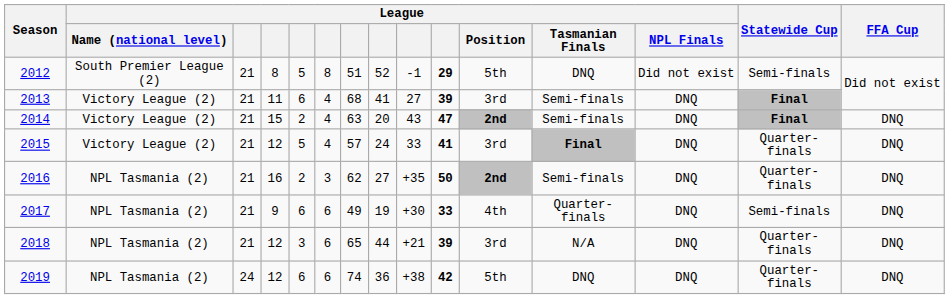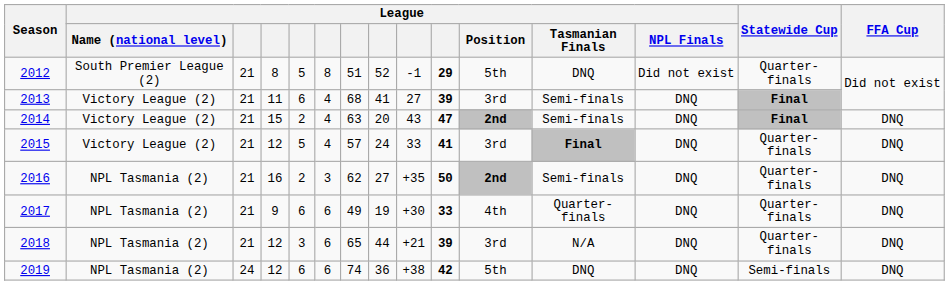 <table class="wikitable" style="text-align:center; font-size:85%;width:95%; text-align:center">
 <tr>
 <th rowspan=2 width=3%>Season</th>
 <th rowspan=1 colspan=12 width=28%>League</th>
 <th rowspan=2 width=8%><a href='#'>Statewide Cup</a></th>
 <th rowspan=2 width=8%><a href='#'>FFA Cup</a></th>
 </tr>
 <tr>
 <th width=13%>Name (<a href='#'>national level</a>)</th>
 <th width=2%></th>
 <th width=2%></th>
 <th width=2%></th>
 <th width=2%></th>
 <th width=2%></th>
 <th width=2%></th>
 <th width=2%></th>
 <th width=2%></th>
 <th width=2%>Position</th>
 <th width=8%>Tasmanian Finals</th>
 <th width=8%><a href='#'>NPL Finals</a></th>
 </tr>
 <tr>
 <td><a href='#'>2012</a></td>
 <td>South Premier League (2)</td>
 <td>21</td>
 <td>8</td>
 <td>5</td>
 <td>8</td>
 <td>51</td>
 <td>52</td>
 <td>-1</td>
 <td><strong>29</strong></td>
 <td>5th</td>
 <td>DNQ</td>
 <td>Did not exist</td>
-<td>Semi-finals</td>
+<td>Quarter-finals</td>
 <td rowspan=2>Did not exist</td>
 </tr>
 <tr>
 <td><a href='#'>2013</a></td>
 <td>Victory League (2)</td>
 <td>21</td>
 <td>11</td>
 <td>6</td>
 <td>4</td>
 <td>68</td>
 <td>41</td>
 <td>27</td>
 <td><strong>39</strong></td>
 <td>3rd</td>
 <td>Semi-finals</td>
 <td>DNQ</td>
 <td bgcolor=silver><strong>Final</strong></td>
 </tr>
 <tr>
 <td><a href='#'>2014</a></td>
 <td>Victory League (2)</td>
 <td>21</td>
 <td>15</td>
 <td>2</td>
 <td>4</td>
 <td>63</td>
 <td>20</td>
 <td>43</td>
 <td><strong>47</strong></td>
 <td bgcolor=silver><strong>2nd</strong></td>
 <td>Semi-finals</td>
 <td>DNQ</td>
 <td bgcolor=silver><strong>Final</strong></td>
 <td>DNQ</td>
 </tr>
 <tr>
 <td><a href='#'>2015</a></td>
 <td>Victory League (2)</td>
 <td>21</td>
 <td>12</td>
 <td>5</td>
 <td>4</td>
 <td>57</td>
 <td>24</td>
 <td>33</td>
 <td><strong>41</strong></td>
 <td>3rd</td>
 <td bgcolor=silver><strong>Final</strong></td>
 <td>DNQ</td>
 <td>Quarter-finals</td>
 <td>DNQ</td>
 </tr>
 <tr>
 <td><a href='#'>2016</a></td>
 <td>NPL Tasmania (2)</td>
 <td>21</td>
 <td>16</td>
 <td>2</td>
 <td>3</td>
 <td>62</td>
 <td>27</td>
 <td>+35</td>
 <td><strong>50</strong></td>
 <td bgcolor=silver><strong>2nd</strong></td>
 <td>Semi-finals</td>
 <td>DNQ</td>
 <td>Quarter-finals</td>
 <td>DNQ</td>
 </tr>
 <tr>
 <td><a href='#'>2017</a></td>
 <td>NPL Tasmania (2)</td>
 <td>21</td>
 <td>9</td>
 <td>6</td>
 <td>6</td>
 <td>49</td>
 <td>19</td>
 <td>+30</td>
 <td><strong>33</strong></td>
 <td>4th</td>
 <td>Quarter-finals</td>
 <td>DNQ</td>
-<td>Semi-finals</td>
+<td>Quarter-finals</td>
 <td>DNQ</td>
 </tr>
 <tr>
 <td><a href='#'>2018</a></td>
 <td>NPL Tasmania (2)</td>
 <td>21</td>
 <td>12</td>
 <td>3</td>
 <td>6</td>
 <td>65</td>
 <td>44</td>
 <td>+21</td>
 <td><strong>39</strong></td>
 <td>3rd</td>
 <td>N/A</td>
 <td>DNQ</td>
 <td>Quarter-finals</td>
 <td>DNQ</td>
 </tr>
 <tr>
 <td><a href='#'>2019</a></td>
 <td>NPL Tasmania (2)</td>
 <td>24</td>
 <td>12</td>
 <td>6</td>
 <td>6</td>
 <td>74</td>
 <td>36</td>
 <td>+38</td>
 <td><strong>42</strong></td>
 <td>5th</td>
 <td>DNQ</td>
 <td>DNQ</td>
-<td>Quarter-finals</td>
+<td>Semi-finals</td>
 <td>DNQ</td>
 </tr>
 </table>
